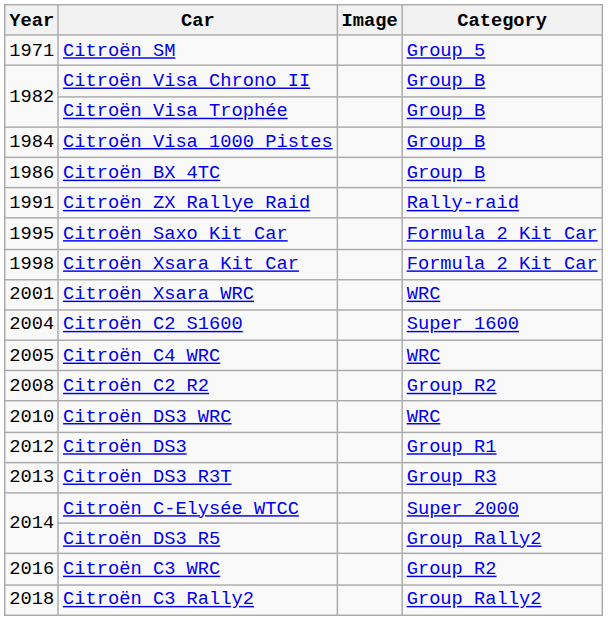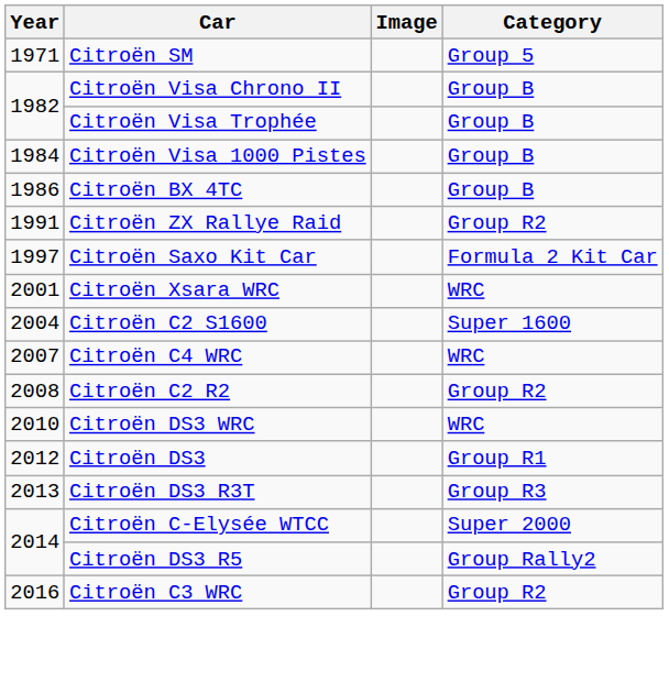 <table class="wikitable">
 <tr>
 <th>Year</th>
 <th>Car</th>
 <th>Image</th>
 <th>Category</th>
 </tr>
 <tr>
 <td>1971</td>
 <td><a href='#'>Citroën SM</a></td>
 <td></td>
 <td><a href='#'>Group 5</a></td>
 </tr>
 <tr>
 <td rowspan="2">1982</td>
 <td><a href='#'>Citroën Visa Chrono II</a></td>
 <td></td>
 <td><a href='#'>Group B</a></td>
 </tr>
 <tr>
 <td><a href='#'>Citroën Visa Trophée</a></td>
 <td></td>
 <td><a href='#'>Group B</a></td>
 </tr>
 <tr>
 <td>1984</td>
 <td><a href='#'>Citroën Visa 1000 Pistes</a></td>
 <td></td>
 <td><a href='#'>Group B</a></td>
 </tr>
 <tr>
 <td>1986</td>
 <td><a href='#'>Citroën BX 4TC</a></td>
 <td></td>
 <td><a href='#'>Group B</a></td>
 </tr>
 <tr>
 <td>1991</td>
 <td><a href='#'>Citroën ZX Rallye Raid</a></td>
 <td></td>
-<td><a href='#'>Rally-raid</a></td>
+<td><a href='#'>Group R2</a></td>
 </tr>
 <tr>
-<td>1995</td>
+<td>1997</td>
 <td><a href='#'>Citroën Saxo Kit Car</a></td>
-<td></td>
-<td><a href='#'>Formula 2 Kit Car</a></td>
-</tr>
-<tr>
-<td>1998</td>
-<td><a href='#'>Citroën Xsara Kit Car</a></td>
 <td></td>
 <td><a href='#'>Formula 2 Kit Car</a></td>
 </tr>
 <tr>
 <td>2001</td>
 <td><a href='#'>Citroën Xsara WRC</a></td>
 <td></td>
 <td><a href='#'>WRC</a></td>
 </tr>
 <tr>
 <td>2004</td>
 <td><a href='#'>Citroën C2 S1600</a></td>
 <td></td>
 <td><a href='#'>Super 1600</a></td>
 </tr>
 <tr>
-<td>2005</td>
+<td>2007</td>
 <td><a href='#'>Citroën C4 WRC</a></td>
 <td></td>
 <td><a href='#'>WRC</a></td>
 </tr>
 <tr>
 <td>2008</td>
 <td><a href='#'>Citroën C2 R2</a></td>
 <td></td>
 <td><a href='#'>Group R2</a></td>
 </tr>
 <tr>
 <td>2010</td>
 <td><a href='#'>Citroën DS3 WRC</a></td>
 <td></td>
 <td><a href='#'>WRC</a></td>
 </tr>
 <tr>
 <td>2012</td>
 <td><a href='#'>Citroën DS3</a></td>
 <td></td>
 <td><a href='#'>Group R1</a></td>
 </tr>
 <tr>
 <td>2013</td>
 <td><a href='#'>Citroën DS3 R3T</a></td>
 <td></td>
 <td><a href='#'>Group R3</a></td>
 </tr>
 <tr>
 <td rowspan="2">2014</td>
 <td><a href='#'>Citroën C-Elysée WTCC</a></td>
 <td></td>
 <td><a href='#'>Super 2000</a></td>
 </tr>
 <tr>
 <td><a href='#'>Citroën DS3 R5</a></td>
 <td></td>
 <td><a href='#'>Group Rally2</a></td>
 </tr>
 <tr>
 <td>2016</td>
 <td><a href='#'>Citroën C3 WRC</a></td>
 <td></td>
 <td><a href='#'>Group R2</a></td>
 </tr>
-<tr>
-<td>2018</td>
-<td><a href='#'>Citroën C3 Rally2</a></td>
-<td></td>
-<td><a href='#'>Group Rally2</a></td>
-</tr>
 </table>
